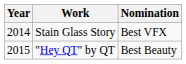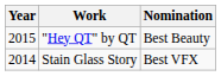 <table class="wikitable">
 <tr>
 <th>Year</th>
 <th>Work</th>
 <th>Nomination</th>
 </tr>
 <tr>
+<td>2015</td>
+<td>"<a href='#'>Hey QT</a>" by QT</td>
+<td>Best Beauty</td>
+</tr>
+<tr>
 <td>2014</td>
 <td>Stain Glass Story</td>
 <td>Best VFX</td>
 </tr>
-<tr>
-<td>2015</td>
-<td>"<a href='#'>Hey QT</a>" by QT</td>
-<td>Best Beauty</td>
-</tr>
 </table>
